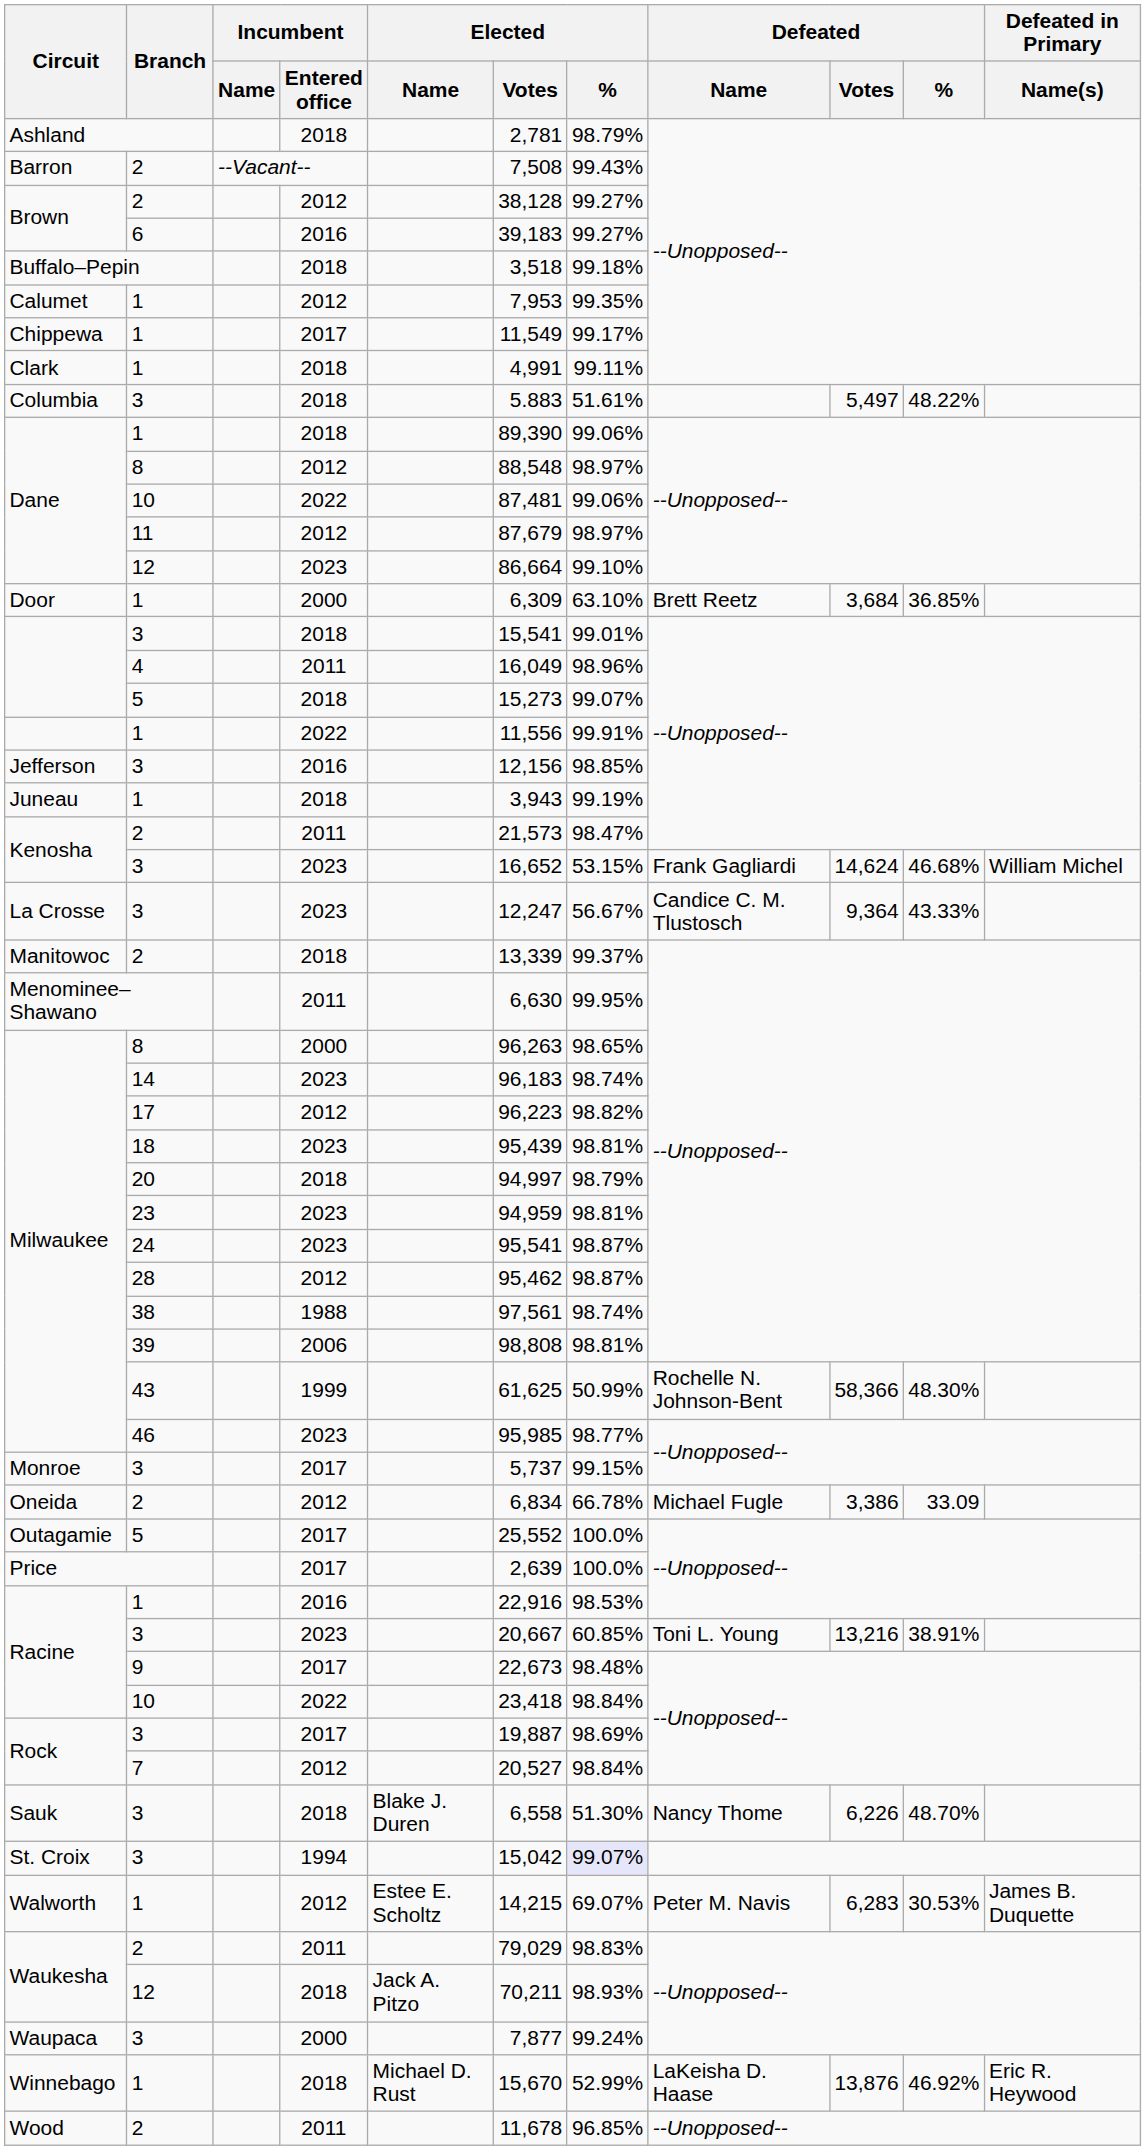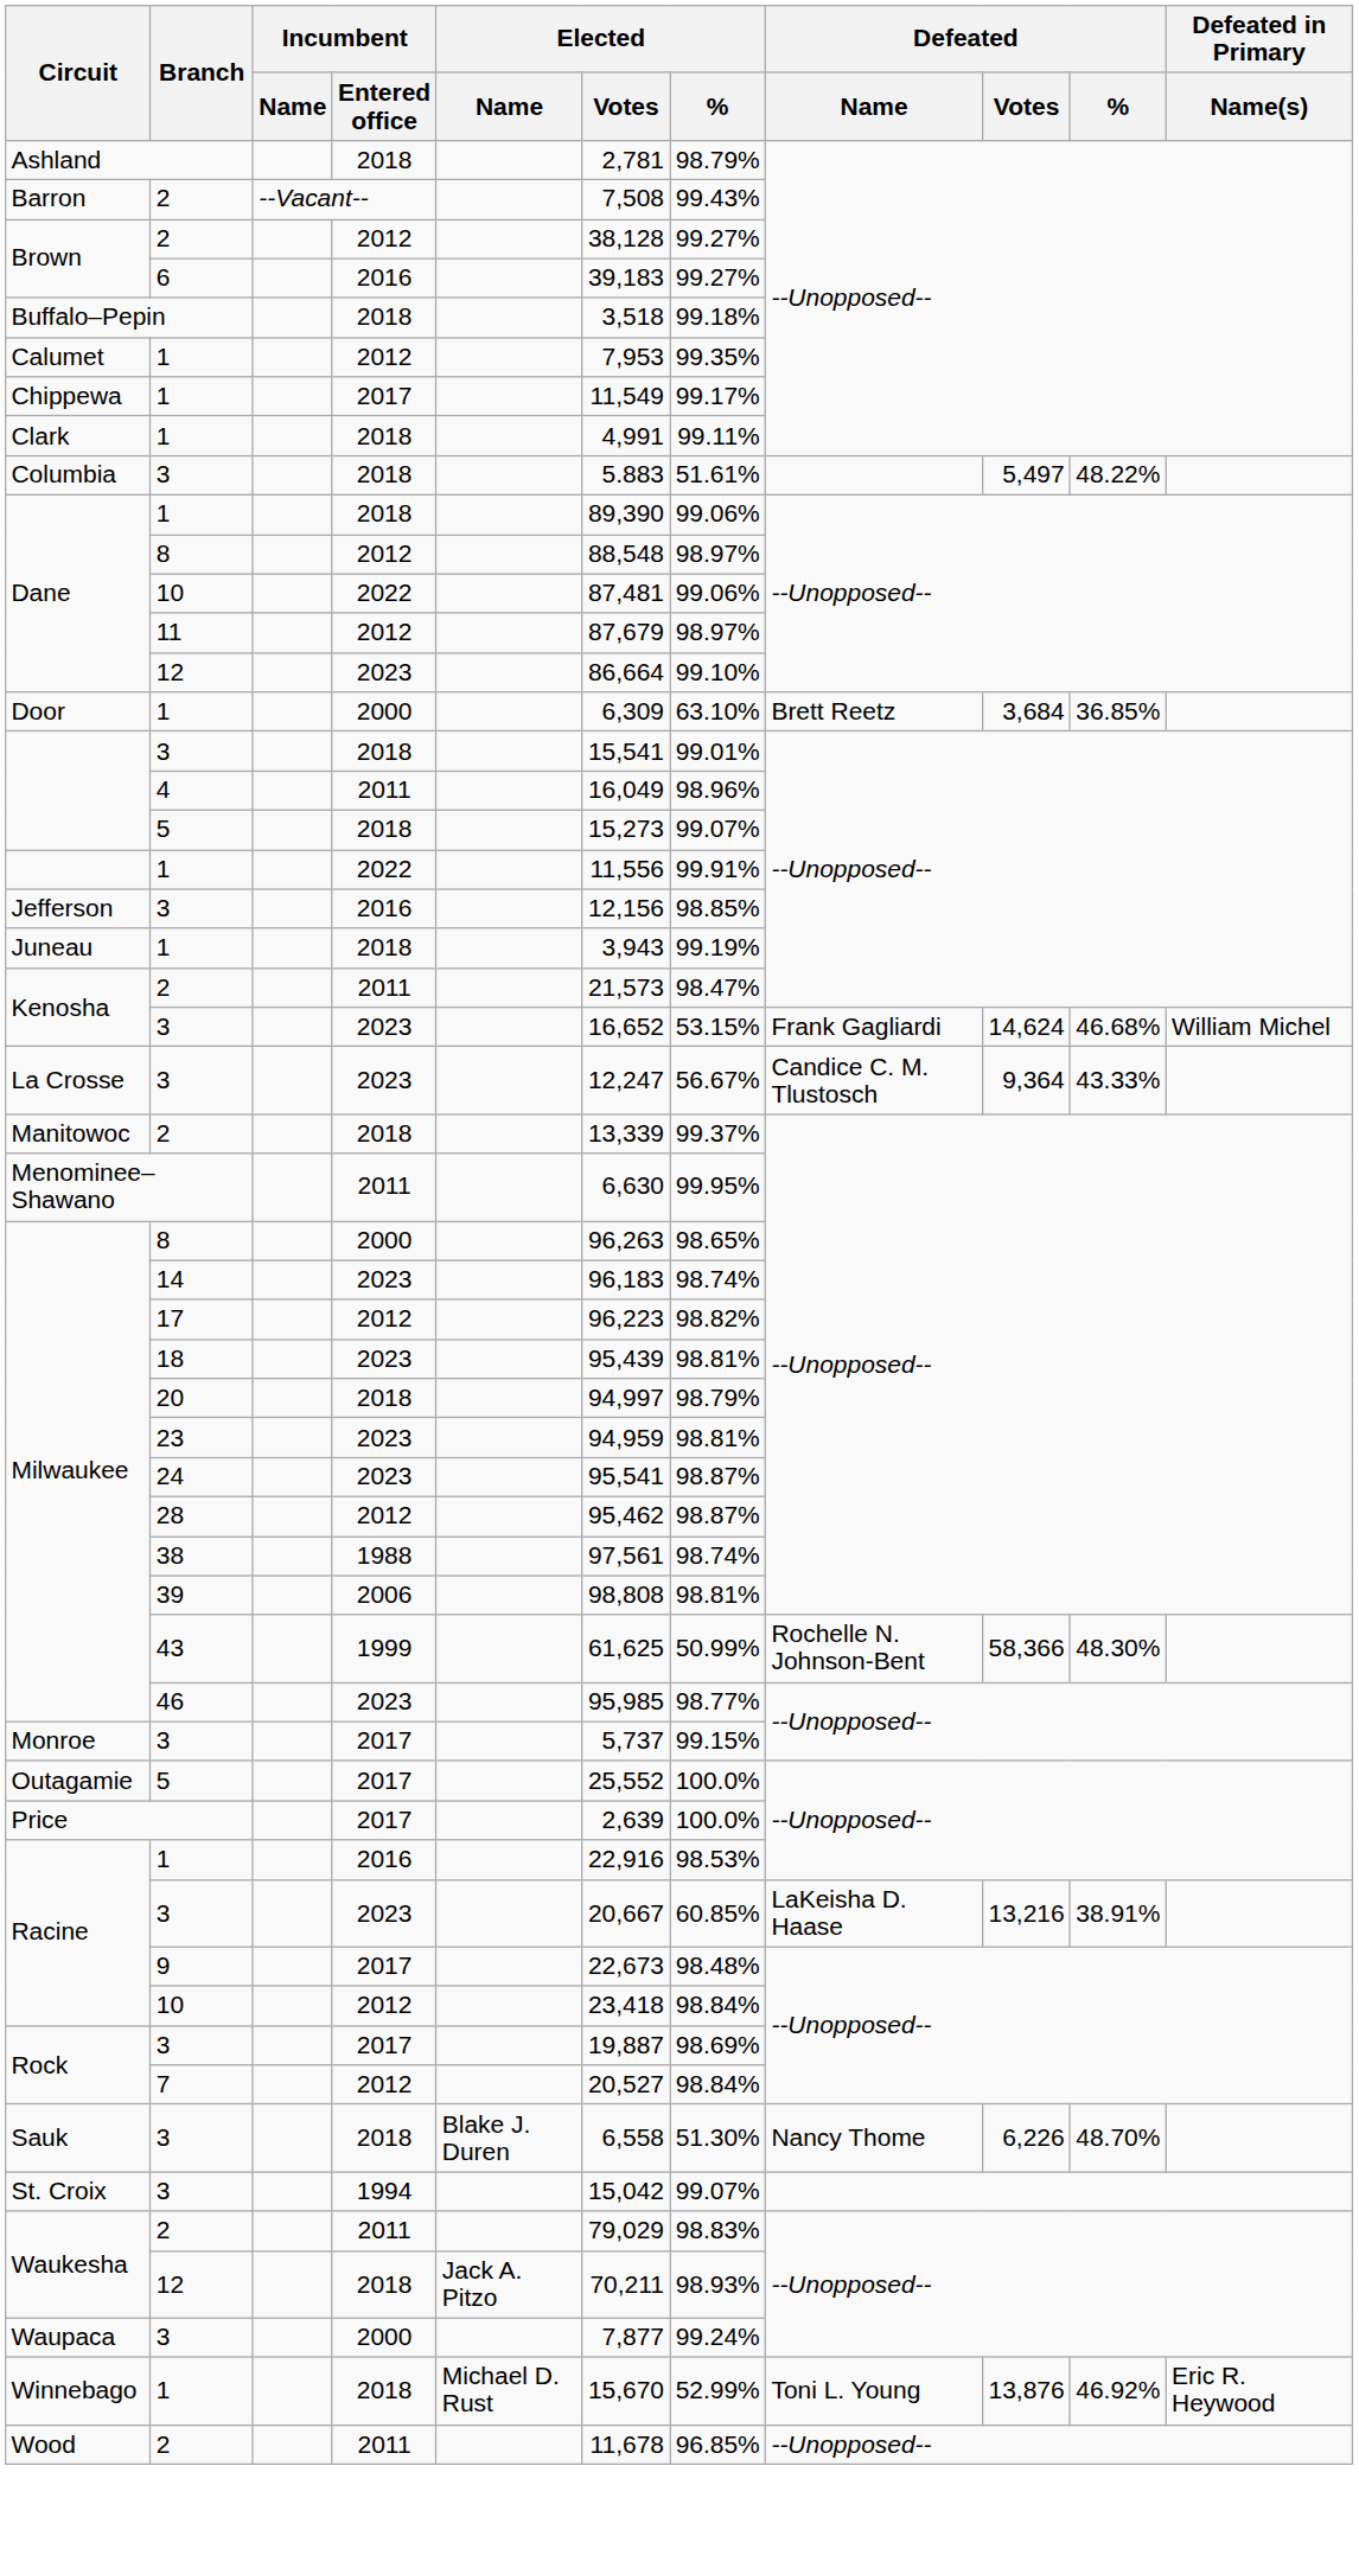 <table class="wikitable">
 <tr>
 <th rowspan="2">Circuit</th>
 <th rowspan="2">Branch</th>
 <th colspan="2">Incumbent</th>
 <th colspan="3">Elected</th>
 <th colspan="3">Defeated</th>
 <th>Defeated in Primary</th>
 </tr>
 <tr>
 <th>Name</th>
 <th>Entered<br>office</th>
 <th>Name</th>
 <th>Votes</th>
 <th>%</th>
 <th>Name</th>
 <th>Votes</th>
 <th>%</th>
 <th>Name(s)</th>
 </tr>
 <tr>
 <td colspan="2">Ashland</td>
 <td></td>
 <td align="center">2018</td>
 <td></td>
 <td align="right">2,781</td>
 <td align="right">98.79%</td>
 <td colspan="4" rowspan="8"><em>--Unopposed--</em></td>
 </tr>
 <tr>
 <td>Barron</td>
 <td>2</td>
 <td colspan="2"><em>--Vacant--</em></td>
 <td></td>
 <td align="right">7,508</td>
 <td align="right">99.43%</td>
 </tr>
 <tr>
 <td rowspan="2">Brown</td>
 <td>2</td>
 <td></td>
 <td align="center">2012</td>
 <td></td>
 <td align="right">38,128</td>
 <td align="right">99.27%</td>
 </tr>
 <tr>
 <td>6</td>
 <td></td>
 <td align="center">2016</td>
 <td></td>
 <td align="right">39,183</td>
 <td align="right">99.27%</td>
 </tr>
 <tr>
 <td colspan="2">Buffalo–Pepin</td>
 <td></td>
 <td align="center">2018</td>
 <td></td>
 <td align="right">3,518</td>
 <td align="right">99.18%</td>
 </tr>
 <tr>
 <td>Calumet</td>
 <td>1</td>
 <td></td>
 <td align="center">2012</td>
 <td></td>
 <td align="right">7,953</td>
 <td align="right">99.35%</td>
 </tr>
 <tr>
 <td>Chippewa</td>
 <td>1</td>
 <td></td>
 <td align="center">2017</td>
 <td></td>
 <td align="right">11,549</td>
 <td align="right">99.17%</td>
 </tr>
 <tr>
 <td>Clark</td>
 <td>1</td>
 <td></td>
 <td align="center">2018</td>
 <td></td>
 <td align="right">4,991</td>
 <td align="right">99.11%</td>
 </tr>
 <tr>
 <td>Columbia</td>
 <td>3</td>
 <td></td>
 <td align="center">2018</td>
 <td></td>
 <td align="right">5.883</td>
 <td align="right">51.61%</td>
 <td></td>
 <td align="right">5,497</td>
 <td align="right">48.22%</td>
 <td></td>
 </tr>
 <tr>
 <td rowspan="5">Dane</td>
 <td>1</td>
 <td></td>
 <td align="center">2018</td>
 <td></td>
 <td align="right">89,390</td>
 <td align="right">99.06%</td>
 <td colspan="4" rowspan="5"><em>--Unopposed--</em></td>
 </tr>
 <tr>
 <td>8</td>
 <td></td>
 <td align="center">2012</td>
 <td></td>
 <td align="right">88,548</td>
 <td align="right">98.97%</td>
 </tr>
 <tr>
 <td>10</td>
 <td></td>
 <td align="center">2022</td>
 <td></td>
 <td align="right">87,481</td>
 <td align="right">99.06%</td>
 </tr>
 <tr>
 <td>11</td>
 <td></td>
 <td align="center">2012</td>
 <td></td>
 <td align="right">87,679</td>
 <td align="right">98.97%</td>
 </tr>
 <tr>
 <td>12</td>
 <td></td>
 <td align="center">2023</td>
 <td></td>
 <td align="right">86,664</td>
 <td align="right">99.10%</td>
 </tr>
 <tr>
 <td>Door</td>
 <td>1</td>
 <td></td>
 <td align="center">2000</td>
 <td></td>
 <td align="right">6,309</td>
 <td align="right">63.10%</td>
 <td>Brett Reetz</td>
 <td align="right">3,684</td>
 <td align="right">36.85%</td>
 <td></td>
 </tr>
 <tr>
 <td rowspan="3"></td>
 <td>3</td>
 <td></td>
 <td align="center">2018</td>
 <td></td>
 <td align="right">15,541</td>
 <td align="right">99.01%</td>
 <td colspan="4" rowspan="7"><em>--Unopposed--</em></td>
 </tr>
 <tr>
 <td>4</td>
 <td></td>
 <td align="center">2011</td>
 <td></td>
 <td align="right">16,049</td>
 <td align="right">98.96%</td>
 </tr>
 <tr>
 <td>5</td>
 <td></td>
 <td align="center">2018</td>
 <td></td>
 <td align="right">15,273</td>
 <td align="right">99.07%</td>
 </tr>
 <tr>
 <td></td>
 <td>1</td>
 <td></td>
 <td align="center">2022</td>
 <td></td>
 <td align="right">11,556</td>
 <td align="right">99.91%</td>
 </tr>
 <tr>
 <td>Jefferson</td>
 <td>3</td>
 <td></td>
 <td align="center">2016</td>
 <td></td>
 <td align="right">12,156</td>
 <td align="right">98.85%</td>
 </tr>
 <tr>
 <td>Juneau</td>
 <td>1</td>
 <td></td>
 <td align="center">2018</td>
 <td></td>
 <td align="right">3,943</td>
 <td align="right">99.19%</td>
 </tr>
 <tr>
 <td rowspan="2">Kenosha</td>
 <td>2</td>
 <td></td>
 <td align="center">2011</td>
 <td></td>
 <td align="right">21,573</td>
 <td align="right">98.47%</td>
 </tr>
 <tr>
 <td>3</td>
 <td></td>
 <td align="center">2023</td>
 <td></td>
 <td align="right">16,652</td>
 <td align="right">53.15%</td>
 <td>Frank Gagliardi</td>
 <td align="right">14,624</td>
 <td align="right">46.68%</td>
 <td>William Michel</td>
 </tr>
 <tr>
 <td>La Crosse</td>
 <td>3</td>
 <td></td>
 <td align="center">2023</td>
 <td></td>
 <td align="right">12,247</td>
 <td align="right">56.67%</td>
 <td>Candice C. M. Tlustosch</td>
 <td align="right">9,364</td>
 <td align="right">43.33%</td>
 <td></td>
 </tr>
 <tr>
 <td>Manitowoc</td>
 <td>2</td>
 <td></td>
 <td align="center">2018</td>
 <td></td>
 <td align="right">13,339</td>
 <td align="right">99.37%</td>
 <td colspan="4" rowspan="12"><em>--Unopposed--</em></td>
 </tr>
 <tr>
 <td colspan="2">Menominee–Shawano</td>
 <td></td>
 <td align="center">2011</td>
 <td></td>
 <td align="right">6,630</td>
 <td align="right">99.95%</td>
 </tr>
 <tr>
 <td rowspan="12">Milwaukee</td>
 <td>8</td>
 <td></td>
 <td align="center">2000</td>
 <td></td>
 <td align="right">96,263</td>
 <td align="right">98.65%</td>
 </tr>
 <tr>
 <td>14</td>
 <td></td>
 <td align="center">2023</td>
 <td></td>
 <td align="right">96,183</td>
 <td align="right">98.74%</td>
 </tr>
 <tr>
 <td>17</td>
 <td></td>
 <td align="center">2012</td>
 <td></td>
 <td align="right">96,223</td>
 <td align="right">98.82%</td>
 </tr>
 <tr>
 <td>18</td>
 <td></td>
 <td align="center">2023</td>
 <td></td>
 <td align="right">95,439</td>
 <td align="right">98.81%</td>
 </tr>
 <tr>
 <td>20</td>
 <td></td>
 <td align="center">2018</td>
 <td></td>
 <td align="right">94,997</td>
 <td align="right">98.79%</td>
 </tr>
 <tr>
 <td>23</td>
 <td></td>
 <td align="center">2023</td>
 <td></td>
 <td align="right">94,959</td>
 <td align="right">98.81%</td>
 </tr>
 <tr>
 <td>24</td>
 <td></td>
 <td align="center">2023</td>
 <td></td>
 <td align="right">95,541</td>
 <td align="right">98.87%</td>
 </tr>
 <tr>
 <td>28</td>
 <td></td>
 <td align="center">2012</td>
 <td></td>
 <td align="right">95,462</td>
 <td align="right">98.87%</td>
 </tr>
 <tr>
 <td>38</td>
 <td></td>
 <td align="center">1988</td>
 <td></td>
 <td align="right">97,561</td>
 <td align="right">98.74%</td>
 </tr>
 <tr>
 <td>39</td>
 <td></td>
 <td align="center">2006</td>
 <td></td>
 <td align="right">98,808</td>
 <td align="right">98.81%</td>
 </tr>
 <tr>
 <td>43</td>
 <td></td>
 <td align="center">1999</td>
 <td></td>
 <td align="right">61,625</td>
 <td align="right">50.99%</td>
 <td>Rochelle N. Johnson-Bent</td>
 <td align="right">58,366</td>
 <td align="right">48.30%</td>
 <td></td>
 </tr>
 <tr>
 <td>46</td>
 <td></td>
 <td align="center">2023</td>
 <td></td>
 <td align="right">95,985</td>
 <td align="right">98.77%</td>
 <td colspan="4" rowspan="2"><em>--Unopposed--</em></td>
 </tr>
 <tr>
 <td>Monroe</td>
 <td>3</td>
 <td></td>
 <td align="center">2017</td>
 <td></td>
 <td align="right">5,737</td>
 <td align="right">99.15%</td>
 </tr>
 <tr>
-<td>Oneida</td>
-<td>2</td>
-<td></td>
-<td align="center">2012</td>
-<td></td>
-<td align="right">6,834</td>
-<td align="right">66.78%</td>
-<td>Michael Fugle</td>
-<td align="right">3,386</td>
-<td align="right">33.09</td>
-<td></td>
-</tr>
-<tr>
 <td>Outagamie</td>
 <td>5</td>
 <td></td>
 <td align="center">2017</td>
 <td></td>
 <td align="right">25,552</td>
 <td align="right">100.0%</td>
 <td colspan="4" rowspan="3"><em>--Unopposed--</em></td>
 </tr>
 <tr>
 <td colspan="2">Price</td>
 <td></td>
 <td align="center">2017</td>
 <td></td>
 <td align="right">2,639</td>
 <td align="right">100.0%</td>
 </tr>
 <tr>
 <td rowspan="4">Racine</td>
 <td>1</td>
 <td></td>
 <td align="center">2016</td>
 <td></td>
 <td align="right">22,916</td>
 <td align="right">98.53%</td>
 </tr>
 <tr>
 <td>3</td>
 <td></td>
 <td align="center">2023</td>
 <td></td>
 <td align="right">20,667</td>
 <td align="right">60.85%</td>
-<td>Toni L. Young</td>
+<td>LaKeisha D. Haase</td>
 <td align="right">13,216</td>
 <td align="right">38.91%</td>
 <td></td>
 </tr>
 <tr>
 <td>9</td>
 <td></td>
 <td align="center">2017</td>
 <td></td>
 <td align="right">22,673</td>
 <td align="right">98.48%</td>
 <td colspan="4" rowspan="4"><em>--Unopposed--</em></td>
 </tr>
 <tr>
 <td>10</td>
 <td></td>
-<td align="center">2022</td>
+<td align="center">2012</td>
 <td></td>
 <td align="right">23,418</td>
 <td align="right">98.84%</td>
 </tr>
 <tr>
 <td rowspan="2">Rock</td>
 <td>3</td>
 <td></td>
 <td align="center">2017</td>
 <td></td>
 <td align="right">19,887</td>
 <td align="right">98.69%</td>
 </tr>
 <tr>
 <td>7</td>
 <td></td>
 <td align="center">2012</td>
 <td></td>
 <td align="right">20,527</td>
 <td align="right">98.84%</td>
 </tr>
 <tr>
 <td>Sauk</td>
 <td>3</td>
 <td></td>
 <td align="center">2018</td>
 <td>Blake J. Duren</td>
 <td align="right">6,558</td>
 <td align="right">51.30%</td>
 <td>Nancy Thome</td>
 <td align="right">6,226</td>
 <td align="right">48.70%</td>
 <td></td>
 </tr>
 <tr>
 <td>St. Croix</td>
 <td>3</td>
 <td></td>
 <td align="center">1994</td>
 <td></td>
 <td align="right">15,042</td>
-<td align="right" style="background: lavender;">99.07%</td>
-</tr>
-<tr>
-<td>Walworth</td>
-<td>1</td>
-<td></td>
-<td align="center">2012</td>
-<td>Estee E. Scholtz</td>
-<td align="right">14,215</td>
-<td align="right">69.07%</td>
-<td>Peter M. Navis</td>
-<td align="right">6,283</td>
-<td align="right">30.53%</td>
-<td>James B. Duquette</td>
+<td align="right">99.07%</td>
 </tr>
 <tr>
 <td rowspan="2">Waukesha</td>
 <td>2</td>
 <td></td>
 <td align="center">2011</td>
 <td></td>
 <td align="right">79,029</td>
 <td align="right">98.83%</td>
 <td colspan="4" rowspan="3"><em>--Unopposed--</em></td>
 </tr>
 <tr>
 <td>12</td>
 <td></td>
 <td align="center">2018</td>
 <td>Jack A. Pitzo</td>
 <td align="right">70,211</td>
 <td align="right">98.93%</td>
 </tr>
 <tr>
 <td>Waupaca</td>
 <td>3</td>
 <td></td>
 <td align="center">2000</td>
 <td></td>
 <td align="right">7,877</td>
 <td align="right">99.24%</td>
 </tr>
 <tr>
 <td>Winnebago</td>
 <td>1</td>
 <td></td>
 <td align="center">2018</td>
 <td>Michael D. Rust</td>
 <td align="right">15,670</td>
 <td align="right">52.99%</td>
-<td>LaKeisha D. Haase</td>
+<td>Toni L. Young</td>
 <td align="right">13,876</td>
 <td align="right">46.92%</td>
 <td>Eric R. Heywood</td>
 </tr>
 <tr>
 <td>Wood</td>
 <td>2</td>
 <td></td>
 <td align="center">2011</td>
 <td></td>
 <td align="right">11,678</td>
 <td align="right">96.85%</td>
 <td colspan="4"><em>--Unopposed--</em></td>
 </tr>
 </table>
